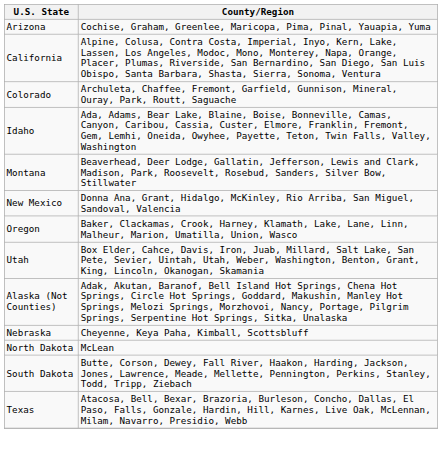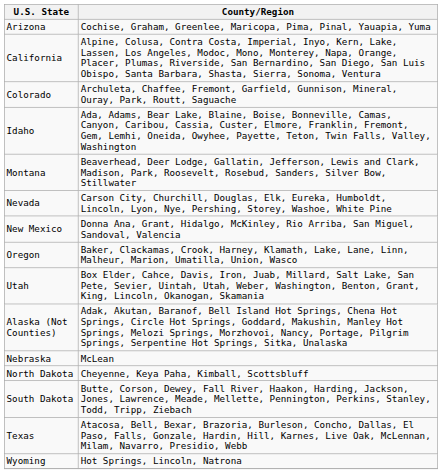 <table class="wikitable">
 <tr>
 <th>U.S. State</th>
 <th>County/Region</th>
 </tr>
 <tr>
 <td>Arizona</td>
 <td>Cochise, Graham, Greenlee, Maricopa, Pima, Pinal, Yauapia, Yuma</td>
 </tr>
 <tr>
 <td>California</td>
 <td>Alpine, Colusa, Contra Costa, Imperial, Inyo, Kern, Lake, Lassen, Los Angeles, Modoc, Mono, Monterey, Napa, Orange, Placer, Plumas, Riverside, San Bernardino, San Diego, San Luis Obispo, Santa Barbara, Shasta, Sierra, Sonoma, Ventura</td>
 </tr>
 <tr>
 <td>Colorado</td>
 <td>Archuleta, Chaffee, Fremont, Garfield, Gunnison, Mineral, Ouray, Park, Routt, Saguache</td>
 </tr>
 <tr>
 <td>Idaho</td>
 <td>Ada, Adams, Bear Lake, Blaine, Boise, Bonneville, Camas, Canyon, Caribou, Cassia, Custer, Elmore, Franklin, Fremont, Gem, Lemhi, Oneida, Owyhee, Payette, Teton, Twin Falls, Valley, Washington</td>
 </tr>
 <tr>
 <td>Montana</td>
 <td>Beaverhead, Deer Lodge, Gallatin, Jefferson, Lewis and Clark, Madison, Park, Roosevelt, Rosebud, Sanders, Silver Bow, Stillwater</td>
 </tr>
 <tr>
+<td>Nevada</td>
+<td>Carson City, Churchill, Douglas, Elk, Eureka, Humboldt, Lincoln, Lyon, Nye, Pershing, Storey, Washoe, White Pine</td>
+</tr>
+<tr>
 <td>New Mexico</td>
 <td>Donna Ana, Grant, Hidalgo, McKinley, Rio Arriba, San Miguel, Sandoval, Valencia</td>
 </tr>
 <tr>
 <td>Oregon</td>
 <td>Baker, Clackamas, Crook, Harney, Klamath, Lake, Lane, Linn, Malheur, Marion, Umatilla, Union, Wasco</td>
 </tr>
 <tr>
 <td>Utah</td>
 <td>Box Elder, Cahce, Davis, Iron, Juab, Millard, Salt Lake, San Pete, Sevier, Uintah, Utah, Weber, Washington, Benton, Grant, King, Lincoln, Okanogan, Skamania</td>
 </tr>
 <tr>
 <td>Alaska (Not Counties)</td>
 <td>Adak, Akutan, Baranof, Bell Island Hot Springs, Chena Hot Springs, Circle Hot Springs, Goddard, Makushin, Manley Hot Springs, Melozi Springs, Morzhovoi, Nancy, Portage, Pilgrim Springs, Serpentine Hot Springs, Sitka, Unalaska</td>
 </tr>
 <tr>
 <td>Nebraska</td>
-<td>Cheyenne, Keya Paha, Kimball, Scottsbluff</td>
+<td>McLean</td>
 </tr>
 <tr>
 <td>North Dakota</td>
-<td>McLean</td>
+<td>Cheyenne, Keya Paha, Kimball, Scottsbluff</td>
 </tr>
 <tr>
 <td>South Dakota</td>
 <td>Butte, Corson, Dewey, Fall River, Haakon, Harding, Jackson, Jones, Lawrence, Meade, Mellette, Pennington, Perkins, Stanley, Todd, Tripp, Ziebach</td>
 </tr>
 <tr>
 <td>Texas</td>
 <td>Atacosa, Bell, Bexar, Brazoria, Burleson, Concho, Dallas, El Paso, Falls, Gonzale, Hardin, Hill, Karnes, Live Oak, McLennan, Milam, Navarro, Presidio, Webb</td>
 </tr>
 <tr>
+<td>Wyoming</td>
+<td>Hot Springs, Lincoln, Natrona</td>
+</tr>
+<tr>
 </tr>
 </table>
